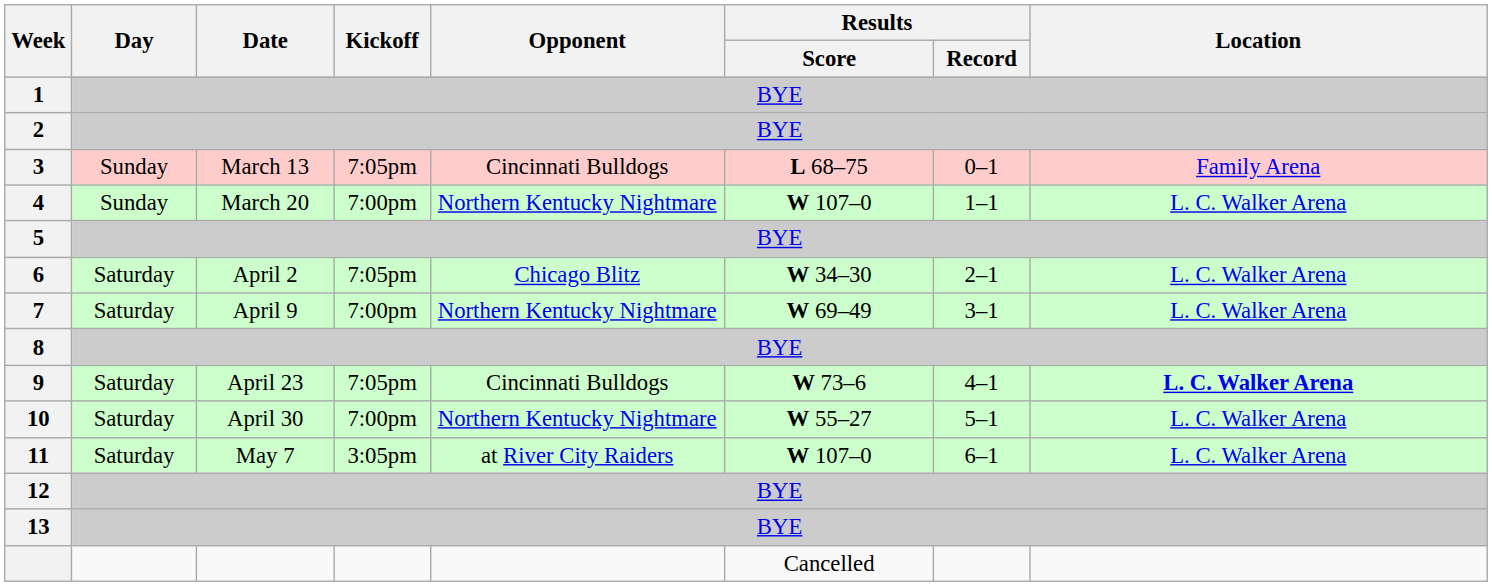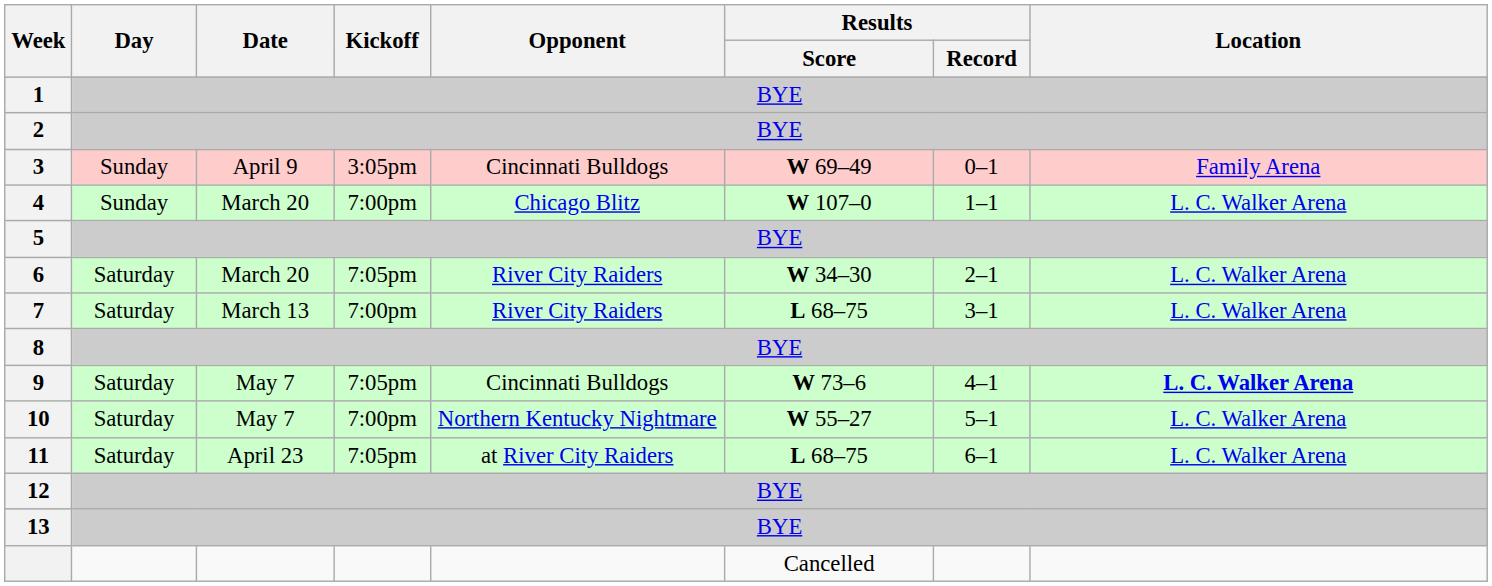 <table class="wikitable">
 <tr>
 <th rowspan="2" width="40">Week</th>
 <th rowspan="2" width="80">Day</th>
 <th rowspan="2" width="90">Date</th>
 <th rowspan="2" width="60">Kickoff</th>
 <th rowspan="2" width="200">Opponent</th>
 <th colspan="2" width="200">Results</th>
 <th rowspan="2" width="315">Location</th>
 </tr>
 <tr>
 <th width="140">Score</th>
 <th width="60">Record</th>
 </tr>
 <tr align="center" bgcolor="#CCCCCC">
 <th>1</th>
 <td colSpan=7><a href='#'>BYE</a></td>
 </tr>
 <tr align="center" bgcolor="#CCCCCC">
 <th>2</th>
 <td colSpan=7><a href='#'>BYE</a></td>
 </tr>
 <tr align="center" bgcolor="#FFCCCC">
 <th>3</th>
 <td>Sunday</td>
-<td>March 13</td>
-<td>7:05pm</td>
+<td>April 9</td>
+<td>3:05pm</td>
 <td>Cincinnati Bulldogs</td>
-<td><strong>L</strong> 68–75</td>
+<td><strong>W</strong> 69–49</td>
 <td>0–1</td>
 <td><a href='#'>Family Arena</a></td>
 </tr>
 <tr align="center" bgcolor="#CCFFCC">
 <th>4</th>
 <td>Sunday</td>
 <td>March 20</td>
 <td>7:00pm</td>
-<td><a href='#'>Northern Kentucky Nightmare</a></td>
+<td><a href='#'>Chicago Blitz</a></td>
 <td><strong>W</strong> 107–0</td>
 <td>1–1</td>
 <td><a href='#'>L. C. Walker Arena</a></td>
 </tr>
 <tr align="center" bgcolor="#CCCCCC">
 <th>5</th>
 <td colSpan=7><a href='#'>BYE</a></td>
 </tr>
 <tr align="center" bgcolor="#CCFFCC">
 <th>6</th>
 <td>Saturday</td>
-<td>April 2</td>
+<td>March 20</td>
 <td>7:05pm</td>
-<td><a href='#'>Chicago Blitz</a></td>
+<td><a href='#'>River City Raiders</a></td>
 <td><strong>W</strong> 34–30</td>
 <td>2–1</td>
 <td><a href='#'>L. C. Walker Arena</a></td>
 </tr>
 <tr align="center" bgcolor="#CCFFCC">
 <th>7</th>
 <td>Saturday</td>
-<td>April 9</td>
+<td>March 13</td>
 <td>7:00pm</td>
-<td><a href='#'>Northern Kentucky Nightmare</a></td>
-<td><strong>W</strong> 69–49</td>
+<td><a href='#'>River City Raiders</a></td>
+<td><strong>L</strong> 68–75</td>
 <td>3–1</td>
 <td><a href='#'>L. C. Walker Arena</a></td>
 </tr>
 <tr align="center" bgcolor="#CCCCCC">
 <th>8</th>
 <td colSpan=7><a href='#'>BYE</a></td>
 </tr>
 <tr align="center"  bgcolor="#CCFFCC">
 <th>9</th>
 <td>Saturday</td>
-<td>April 23</td>
+<td>May 7</td>
 <td>7:05pm</td>
 <td>Cincinnati Bulldogs</td>
 <td><strong>W</strong> 73–6</td>
 <td>4–1</td>
 <td><strong><a href='#'>L. C. Walker Arena</a></strong></td>
 </tr>
 <tr align="center" bgcolor="#CCFFCC">
 <th>10</th>
 <td>Saturday</td>
-<td>April 30</td>
+<td>May 7</td>
 <td>7:00pm</td>
 <td><a href='#'>Northern Kentucky Nightmare</a></td>
 <td><strong>W</strong> 55–27</td>
 <td>5–1</td>
 <td><a href='#'>L. C. Walker Arena</a></td>
 </tr>
 <tr align="center" bgcolor="#CCFFCC">
 <th>11</th>
 <td>Saturday</td>
-<td>May 7</td>
-<td>3:05pm</td>
+<td>April 23</td>
+<td>7:05pm</td>
 <td>at <a href='#'>River City Raiders</a></td>
-<td><strong>W</strong> 107–0</td>
+<td><strong>L</strong> 68–75</td>
 <td>6–1</td>
 <td><a href='#'>L. C. Walker Arena</a></td>
 </tr>
 <tr align="center" bgcolor="#CCCCCC">
 <th>12</th>
 <td colSpan=7><a href='#'>BYE</a></td>
 </tr>
 <tr align="center" bgcolor="#CCCCCC">
 <th>13</th>
 <td colSpan=7><a href='#'>BYE</a></td>
 </tr>
 <tr align="center" >
 <th></th>
 <td></td>
 <td></td>
 <td></td>
 <td></td>
 <td>Cancelled</td>
 <td></td>
 <td></td>
 </tr>
 </table>
